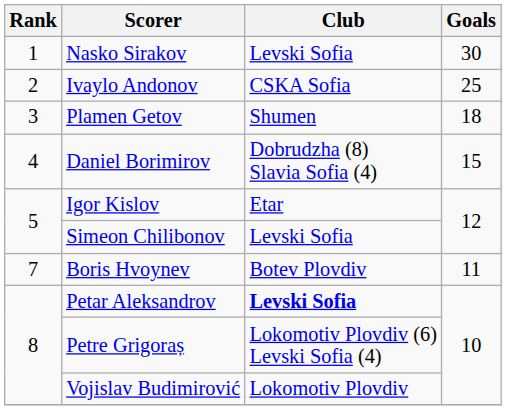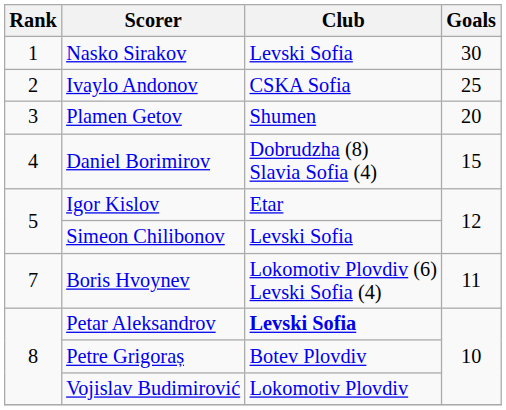 <table class="wikitable" style="text-align:center">
 <tr>
 <th>Rank</th>
 <th>Scorer</th>
 <th>Club</th>
 <th>Goals</th>
 </tr>
 <tr>
 <td rowspan="1">1</td>
 <td align="left"> <a href='#'>Nasko Sirakov</a></td>
 <td align="left"><a href='#'>Levski Sofia</a></td>
 <td rowspan="1">30</td>
 </tr>
 <tr>
 <td rowspan="1">2</td>
 <td align="left"> <a href='#'>Ivaylo Andonov</a></td>
 <td align="left"><a href='#'>CSKA Sofia</a></td>
 <td rowspan="1">25</td>
 </tr>
 <tr>
 <td rowspan="1">3</td>
 <td align="left"> <a href='#'>Plamen Getov</a></td>
 <td align="left"><a href='#'>Shumen</a></td>
-<td rowspan="1">18</td>
+<td rowspan="1">20</td>
 </tr>
 <tr>
 <td rowspan="1">4</td>
 <td align="left"> <a href='#'>Daniel Borimirov</a></td>
 <td align="left"><a href='#'>Dobrudzha</a> (8)<br><a href='#'>Slavia Sofia</a> (4)</td>
 <td rowspan="1">15</td>
 </tr>
 <tr>
 <td rowspan="2">5</td>
 <td align="left"> <a href='#'>Igor Kislov</a></td>
 <td align="left"><a href='#'>Etar</a></td>
 <td rowspan="2">12</td>
 </tr>
 <tr>
 <td align="left"> <a href='#'>Simeon Chilibonov</a></td>
 <td align="left"><a href='#'>Levski Sofia</a></td>
 </tr>
 <tr>
 <td rowspan="1">7</td>
 <td align="left"> <a href='#'>Boris Hvoynev</a></td>
-<td align="left"><a href='#'>Botev Plovdiv</a></td>
+<td align="left"><a href='#'>Lokomotiv Plovdiv</a> (6)<br><a href='#'>Levski Sofia</a> (4)</td>
 <td rowspan="1">11</td>
 </tr>
 <tr>
 <td rowspan="3">8</td>
 <td align="left"> <a href='#'>Petar Aleksandrov</a></td>
 <td align="left"><strong><a href='#'>Levski Sofia</a></strong></td>
 <td rowspan="3">10</td>
 </tr>
 <tr>
 <td align="left"> <a href='#'>Petre Grigoraș</a></td>
-<td align="left"><a href='#'>Lokomotiv Plovdiv</a> (6)<br><a href='#'>Levski Sofia</a> (4)</td>
+<td align="left"><a href='#'>Botev Plovdiv</a></td>
 </tr>
 <tr>
 <td align="left"> <a href='#'>Vojislav Budimirović</a></td>
 <td align="left"><a href='#'>Lokomotiv Plovdiv</a></td>
 </tr>
 <tr>
 </tr>
 </table>
